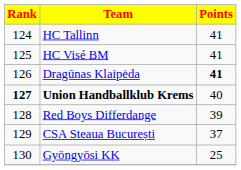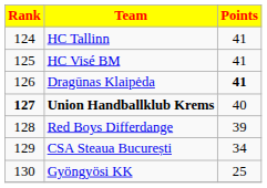 <table class="wikitable" style="text-align: center;">
 <tr>
 <th style="color:#FF0000; background:#FFFF00">Rank</th>
 <th style="color:#FF0000; background:#FFFF00">Team</th>
 <th style="color:#FF0000; background:#FFFF00">Points</th>
 </tr>
 <tr>
 <td>124</td>
 <td align=left> <a href='#'>HC Tallinn</a></td>
 <td>41</td>
 </tr>
 <tr>
 <td>125</td>
 <td align=left> <a href='#'>HC Visé BM</a></td>
 <td>41</td>
 </tr>
 <tr>
 <td>126</td>
 <td align=left> <a href='#'>Dragūnas Klaipėda</a></td>
 <td><strong>41</strong></td>
 </tr>
 <tr>
 <td><strong>127</strong></td>
 <td align=left> <strong>Union Handballklub Krems</strong></td>
 <td>40</td>
 </tr>
 <tr>
 <td>128</td>
 <td align=left> <a href='#'>Red Boys Differdange</a></td>
 <td>39</td>
 </tr>
 <tr>
 <td>129</td>
 <td align=left> <a href='#'>CSA Steaua București</a></td>
-<td>37</td>
+<td>34</td>
 </tr>
 <tr>
 <td>130</td>
 <td align=left> <a href='#'>Gyöngyösi KK</a></td>
 <td>25</td>
 </tr>
 <tr>
 </tr>
 </table>
